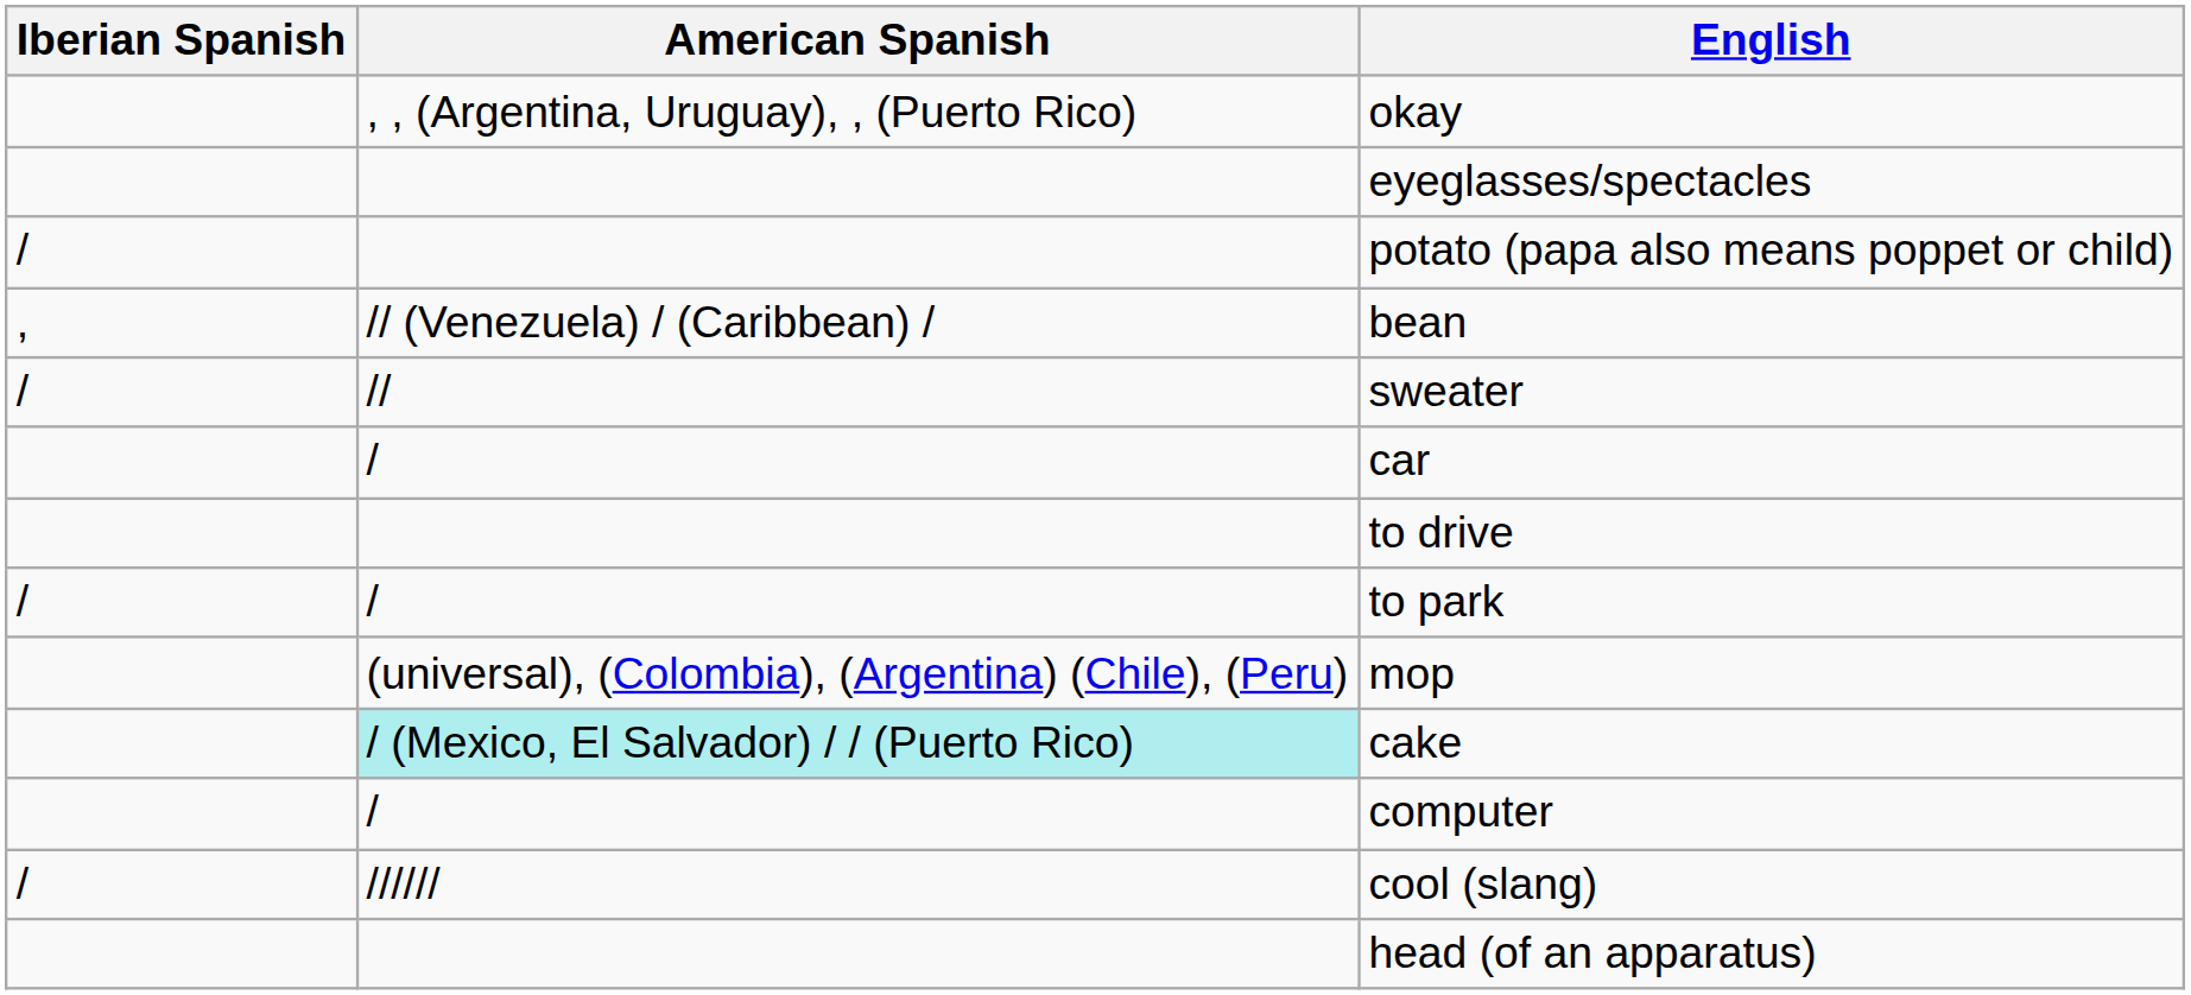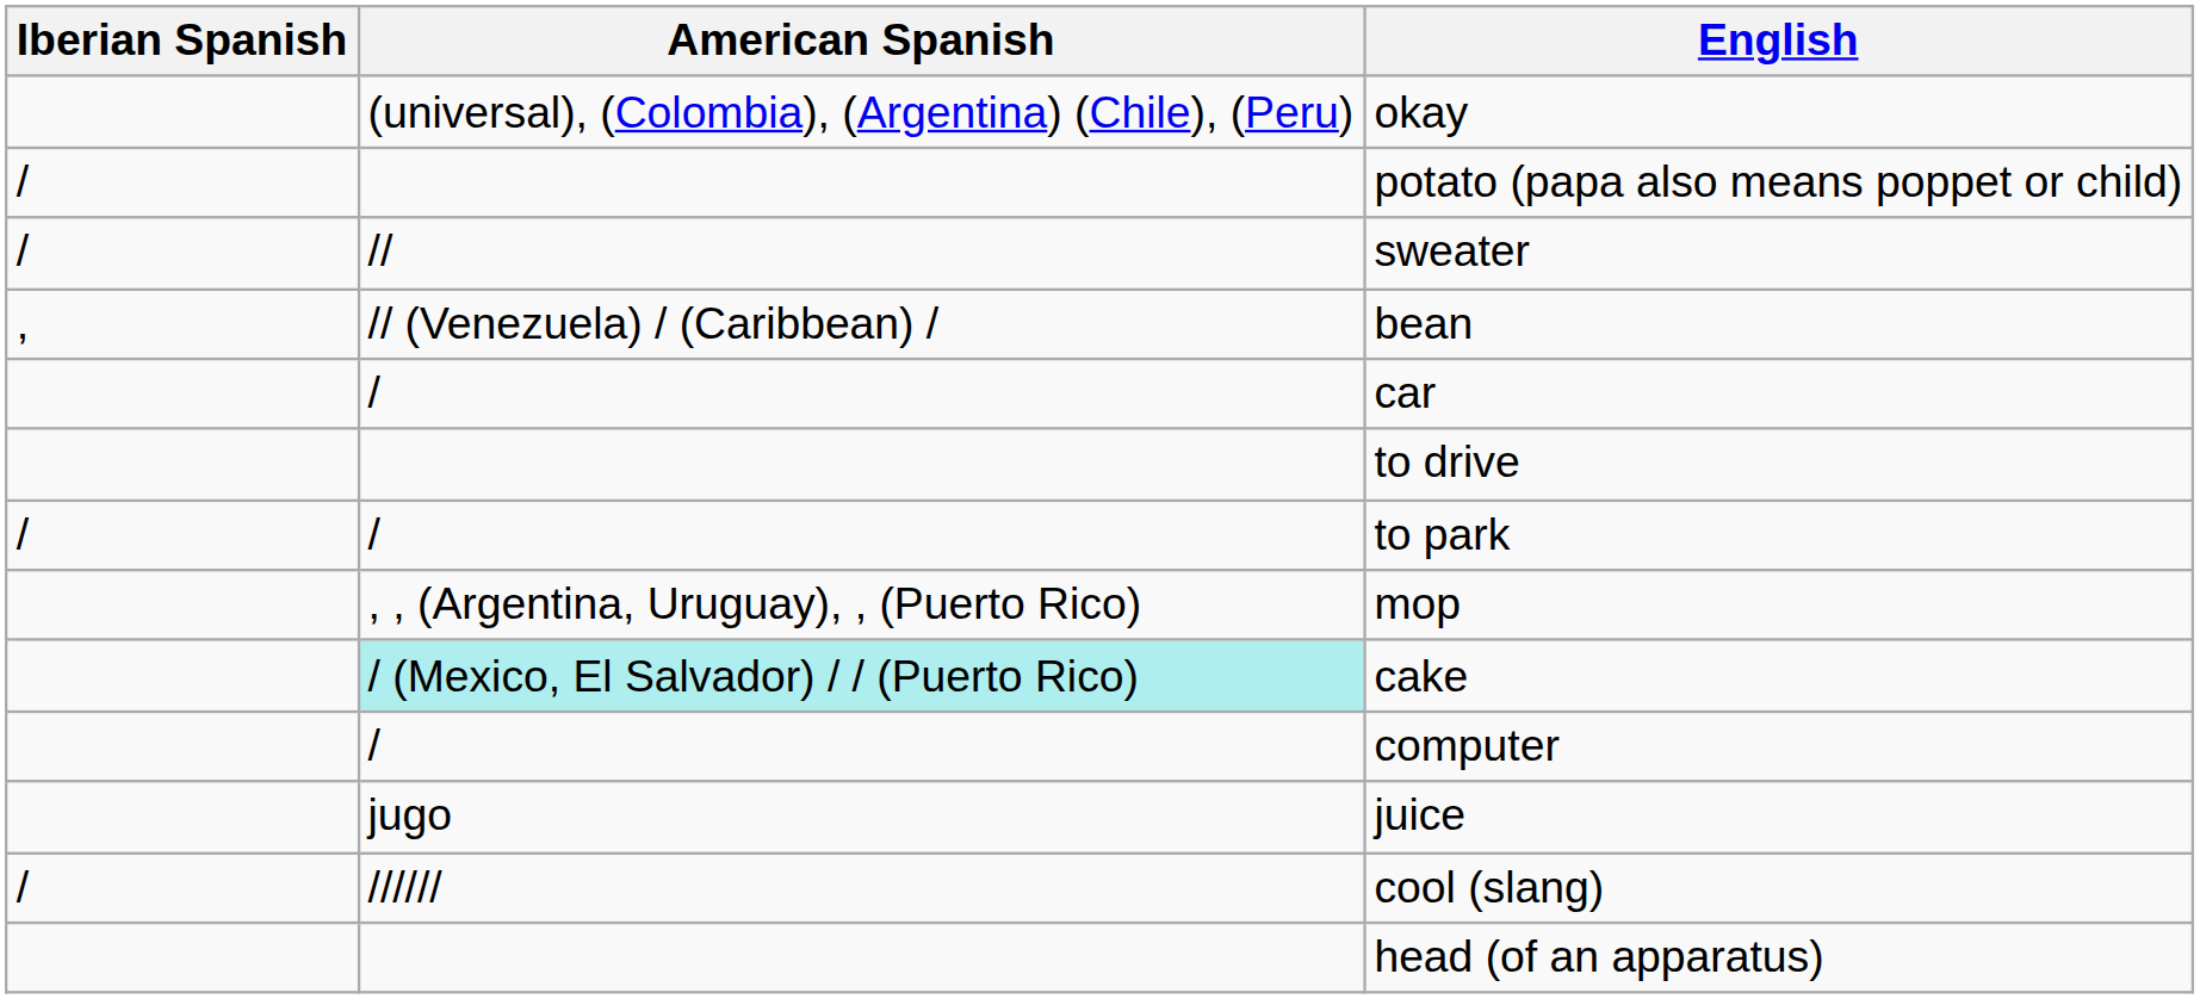 <table class="wikitable">
 <tr>
 <th>Iberian Spanish</th>
 <th>American Spanish</th>
 <th><a href='#'>English</a></th>
 </tr>
 <tr>
 <td></td>
-<td>, ,  (Argentina, Uruguay), ,  (Puerto Rico)</td>
+<td> (universal),  (<a href='#'>Colombia</a>),  (<a href='#'>Argentina</a>)   (<a href='#'>Chile</a>), (<a href='#'>Peru</a>)</td>
 <td>okay</td>
-</tr>
-<tr>
-<td></td>
-<td></td>
-<td>eyeglasses/spectacles</td>
 </tr>
 <tr>
 <td>/</td>
 <td></td>
 <td>potato (papa also means poppet or child)</td>
 </tr>
 <tr>
+<td>/</td>
+<td>//</td>
+<td>sweater</td>
+</tr>
+<tr>
 <td>, </td>
 <td>// (Venezuela) /  (Caribbean) / </td>
 <td>bean</td>
-</tr>
-<tr>
-<td>/</td>
-<td>//</td>
-<td>sweater</td>
 </tr>
 <tr>
 <td></td>
 <td>/</td>
 <td>car</td>
 </tr>
 <tr>
 <td></td>
 <td></td>
 <td>to drive</td>
 </tr>
 <tr>
 <td>/</td>
 <td>/</td>
 <td>to park</td>
 </tr>
 <tr>
 <td></td>
-<td> (universal),  (<a href='#'>Colombia</a>),  (<a href='#'>Argentina</a>)   (<a href='#'>Chile</a>), (<a href='#'>Peru</a>)</td>
+<td>, ,  (Argentina, Uruguay), ,  (Puerto Rico)</td>
 <td>mop</td>
 </tr>
 <tr>
 <td></td>
 <td style="background: paleturquoise;">/ (Mexico, El Salvador) / / (Puerto Rico)</td>
 <td>cake</td>
 </tr>
 <tr>
 <td></td>
 <td>/</td>
 <td>computer</td>
 </tr>
 <tr>
+<td></td>
+<td>jugo</td>
+<td>juice</td>
+</tr>
+<tr>
 <td>/</td>
 <td>//////</td>
 <td>cool (slang)</td>
 </tr>
 <tr>
 <td></td>
 <td></td>
 <td>head (of an apparatus)</td>
 </tr>
 </table>
